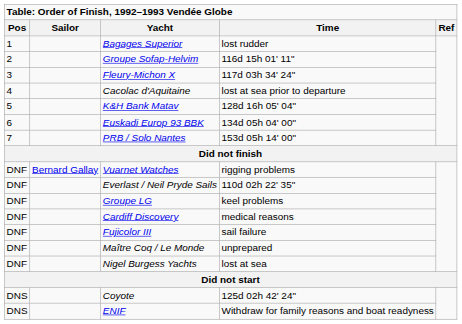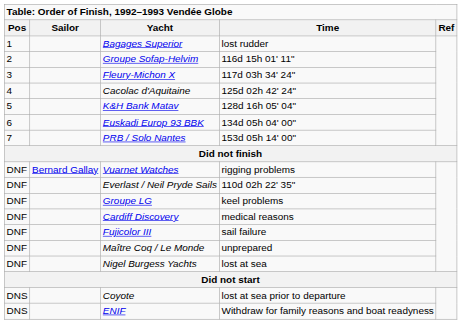 <table class="wikitable">
 <tr>
 <td colspan = 5><strong>Table: Order of Finish, 1992–1993 Vendée Globe</strong></td>
 </tr>
 <tr>
 <th>Pos</th>
 <th>Sailor</th>
 <th>Yacht</th>
 <th>Time</th>
 <th>Ref</th>
 </tr>
 <tr>
 <td>1</td>
 <td></td>
 <td><em><a href='#'>Bagages Superior</a></em></td>
 <td>lost rudder</td>
 </tr>
 <tr>
 <td>2</td>
 <td></td>
 <td><em><a href='#'>Groupe Sofap-Helvim</a></em></td>
 <td>116d 15h 01' 11"</td>
 </tr>
 <tr>
 <td>3</td>
 <td></td>
 <td><em><a href='#'>Fleury-Michon X</a></em></td>
 <td>117d 03h 34' 24"</td>
 </tr>
 <tr>
 <td>4</td>
 <td></td>
 <td><em>Cacolac d'Aquitaine</em></td>
-<td>lost at sea prior to departure</td>
+<td>125d 02h 42' 24"</td>
 </tr>
 <tr>
 <td>5</td>
 <td></td>
 <td><em><a href='#'>K&H Bank Matav</a></em></td>
 <td>128d 16h 05' 04"</td>
 </tr>
 <tr>
 <td>6</td>
 <td></td>
 <td><em><a href='#'>Euskadi Europ 93 BBK</a></em></td>
 <td>134d 05h 04' 00"</td>
 </tr>
 <tr>
 <td>7</td>
 <td></td>
 <td><em><a href='#'>PRB / Solo Nantes</a></em></td>
 <td>153d 05h 14' 00"</td>
 </tr>
 <tr>
 <th colspan="5">Did not finish</th>
 </tr>
 <tr>
 <td>DNF</td>
 <td>  <a href='#'>Bernard Gallay</a></td>
 <td><em><a href='#'>Vuarnet Watches</a></em></td>
 <td>rigging problems</td>
 </tr>
 <tr>
 <td>DNF</td>
 <td></td>
 <td><em>Everlast / Neil Pryde Sails</em></td>
 <td>110d 02h 22' 35"</td>
 </tr>
 <tr>
 <td>DNF</td>
 <td></td>
 <td><em><a href='#'>Groupe LG</a></em></td>
 <td>keel problems</td>
 </tr>
 <tr>
 <td>DNF</td>
 <td></td>
 <td><em><a href='#'>Cardiff Discovery</a></em></td>
 <td>medical reasons</td>
 </tr>
 <tr>
 <td>DNF</td>
 <td></td>
 <td><em><a href='#'>Fujicolor III</a></em></td>
 <td>sail failure</td>
 </tr>
 <tr>
 <td>DNF</td>
 <td></td>
 <td><em>Maître Coq / Le Monde</em></td>
 <td>unprepared</td>
 </tr>
 <tr>
 <td>DNF</td>
 <td></td>
 <td><em>Nigel Burgess Yachts</em></td>
 <td>lost at sea</td>
 </tr>
 <tr>
 <th colspan="5">Did not start</th>
 </tr>
 <tr>
 <td>DNS</td>
 <td></td>
 <td><em>Coyote</em></td>
-<td>125d 02h 42' 24"</td>
+<td>lost at sea prior to departure</td>
 </tr>
 <tr>
 <td>DNS</td>
 <td></td>
 <td><em><a href='#'>ENIF</a></em></td>
 <td>Withdraw for family reasons and boat readyness</td>
 </tr>
 </table>
